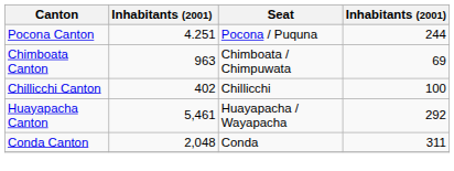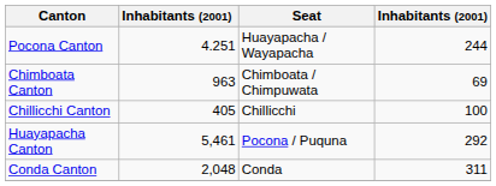 <table class="wikitable" border="1" style="width:45%;" border="1">
 <tr bgcolor=silver>
 <th><strong>Canton</strong></th>
 <th><strong>Inhabitants <small>(2001)</small></strong> </th>
 <th><strong>Seat</strong></th>
 <th><strong>Inhabitants <small>(2001)</small></strong></th>
 </tr>
 <tr>
 <td><a href='#'>Pocona Canton</a></td>
 <td align="right">4.251</td>
-<td><a href='#'>Pocona</a> / Puquna</td>
+<td>Huayapacha / Wayapacha</td>
 <td align="right">244</td>
 </tr>
 <tr>
 <td><a href='#'>Chimboata Canton</a></td>
 <td align="right">963</td>
 <td>Chimboata / Chimpuwata</td>
 <td align="right">69</td>
 </tr>
 <tr>
 <td><a href='#'>Chillicchi Canton</a></td>
-<td align="right">402</td>
+<td align="right">405</td>
 <td>Chillicchi</td>
 <td align="right">100</td>
 </tr>
 <tr>
 <td><a href='#'>Huayapacha Canton</a></td>
 <td align="right">5,461</td>
-<td>Huayapacha / Wayapacha</td>
+<td><a href='#'>Pocona</a> / Puquna</td>
 <td align="right">292</td>
 </tr>
 <tr>
 <td><a href='#'>Conda Canton</a></td>
 <td align="right">2,048</td>
 <td>Conda</td>
 <td align="right">311</td>
 </tr>
 <tr>
 </tr>
 </table>
